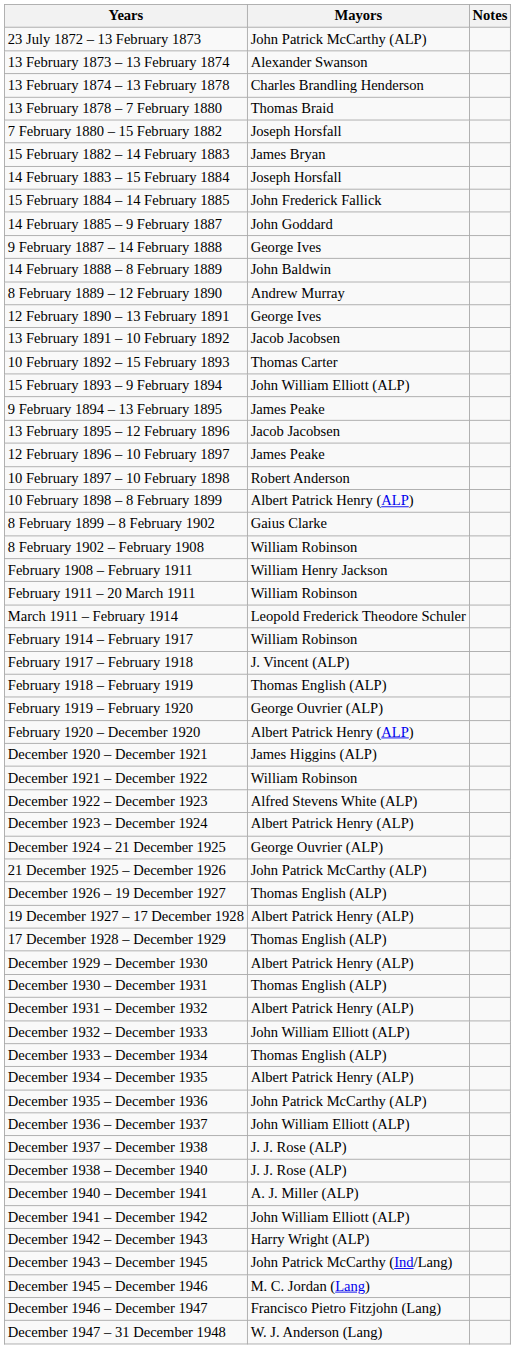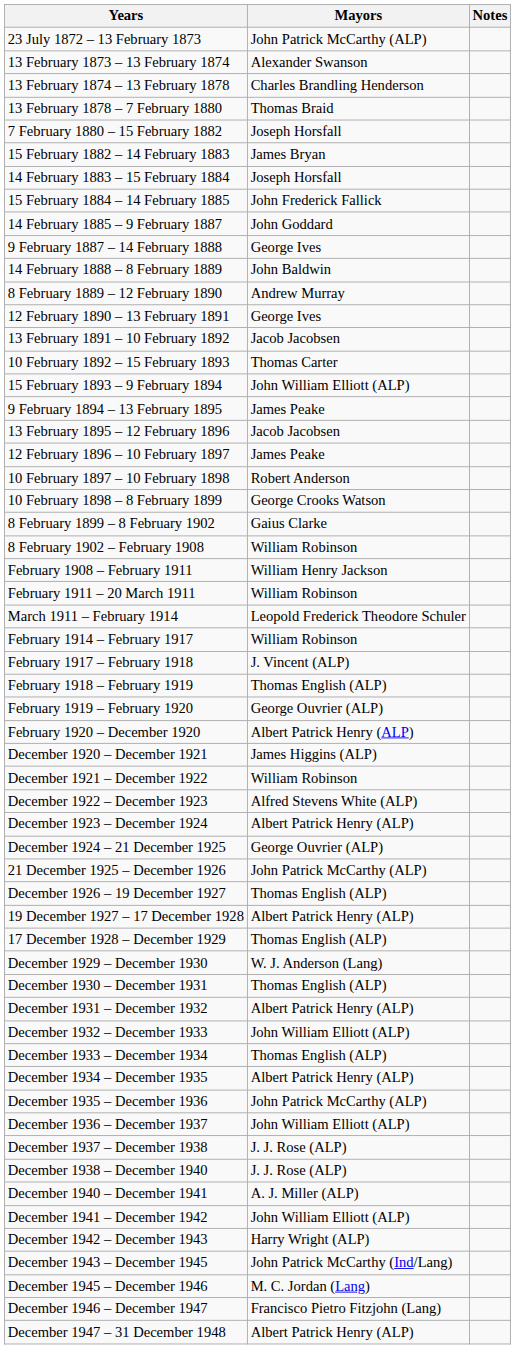 <table class="wikitable">
 <tr>
 <th>Years</th>
 <th>Mayors</th>
 <th>Notes</th>
 </tr>
 <tr>
 <td>23 July 1872 – 13 February 1873</td>
 <td>John Patrick McCarthy (ALP)</td>
 <td></td>
 </tr>
 <tr>
 <td>13 February 1873 – 13 February 1874</td>
 <td>Alexander Swanson</td>
 <td></td>
 </tr>
 <tr>
 <td>13 February 1874 – 13 February 1878</td>
 <td>Charles Brandling Henderson</td>
 <td></td>
 </tr>
 <tr>
 <td>13 February 1878 – 7 February 1880</td>
 <td>Thomas Braid</td>
 <td></td>
 </tr>
 <tr>
 <td>7 February 1880 – 15 February 1882</td>
 <td>Joseph Horsfall</td>
 <td></td>
 </tr>
 <tr>
 <td>15 February 1882 – 14 February 1883</td>
 <td>James Bryan</td>
 <td></td>
 </tr>
 <tr>
 <td>14 February 1883 – 15 February 1884</td>
 <td>Joseph Horsfall</td>
 <td></td>
 </tr>
 <tr>
 <td>15 February 1884 – 14 February 1885</td>
 <td>John Frederick Fallick</td>
 <td></td>
 </tr>
 <tr>
 <td>14 February 1885 – 9 February 1887</td>
 <td>John Goddard</td>
 <td></td>
 </tr>
 <tr>
 <td>9 February 1887 – 14 February 1888</td>
 <td>George Ives</td>
 <td></td>
 </tr>
 <tr>
 <td>14 February 1888 – 8 February 1889</td>
 <td>John Baldwin</td>
 <td></td>
 </tr>
 <tr>
 <td>8 February 1889 – 12 February 1890</td>
 <td>Andrew Murray</td>
 <td></td>
 </tr>
 <tr>
 <td>12 February 1890 – 13 February 1891</td>
 <td>George Ives</td>
 <td></td>
 </tr>
 <tr>
 <td>13 February 1891 – 10 February 1892</td>
 <td>Jacob Jacobsen</td>
 <td></td>
 </tr>
 <tr>
 <td>10 February 1892 – 15 February 1893</td>
 <td>Thomas Carter</td>
 <td></td>
 </tr>
 <tr>
 <td>15 February 1893 – 9 February 1894</td>
 <td>John William Elliott (ALP)</td>
 <td></td>
 </tr>
 <tr>
 <td>9 February 1894 – 13 February 1895</td>
 <td>James Peake</td>
 <td></td>
 </tr>
 <tr>
 <td>13 February 1895 – 12 February 1896</td>
 <td>Jacob Jacobsen</td>
 <td></td>
 </tr>
 <tr>
 <td>12 February 1896 – 10 February 1897</td>
 <td>James Peake</td>
 <td></td>
 </tr>
 <tr>
 <td>10 February 1897 – 10 February 1898</td>
 <td>Robert Anderson</td>
 <td></td>
 </tr>
 <tr>
 <td>10 February 1898 – 8 February 1899</td>
-<td>Albert Patrick Henry (<a href='#'>ALP</a>)</td>
+<td>George Crooks Watson</td>
 <td></td>
 </tr>
 <tr>
 <td>8 February 1899 – 8 February 1902</td>
 <td>Gaius Clarke</td>
 <td></td>
 </tr>
 <tr>
 <td>8 February 1902 – February 1908</td>
 <td>William Robinson</td>
 <td></td>
 </tr>
 <tr>
 <td>February 1908 – February 1911</td>
 <td>William Henry Jackson</td>
 <td></td>
 </tr>
 <tr>
 <td>February 1911 – 20 March 1911</td>
 <td>William Robinson</td>
 <td></td>
 </tr>
 <tr>
 <td>March 1911 – February 1914</td>
 <td>Leopold Frederick Theodore Schuler</td>
 <td></td>
 </tr>
 <tr>
 <td>February 1914 – February 1917</td>
 <td>William Robinson</td>
 <td></td>
 </tr>
 <tr>
 <td>February 1917 – February 1918</td>
 <td>J. Vincent (ALP)</td>
 <td></td>
 </tr>
 <tr>
 <td>February 1918 – February 1919</td>
 <td>Thomas English (ALP)</td>
 <td></td>
 </tr>
 <tr>
 <td>February 1919 – February 1920</td>
 <td>George Ouvrier (ALP)</td>
 <td></td>
 </tr>
 <tr>
 <td>February 1920 – December 1920</td>
 <td>Albert Patrick Henry (<a href='#'>ALP</a>)</td>
 <td></td>
 </tr>
 <tr>
 <td>December 1920 – December 1921</td>
 <td>James Higgins (ALP)</td>
 <td></td>
 </tr>
 <tr>
 <td>December 1921 – December 1922</td>
 <td>William Robinson</td>
 <td></td>
 </tr>
 <tr>
 <td>December 1922 – December 1923</td>
 <td>Alfred Stevens White (ALP)</td>
 <td></td>
 </tr>
 <tr>
 <td>December 1923 – December 1924</td>
 <td>Albert Patrick Henry (ALP)</td>
 <td></td>
 </tr>
 <tr>
 <td>December 1924 – 21 December 1925</td>
 <td>George Ouvrier (ALP)</td>
 <td></td>
 </tr>
 <tr>
 <td>21 December 1925 – December 1926</td>
 <td>John Patrick McCarthy (ALP)</td>
 <td></td>
 </tr>
 <tr>
 <td>December 1926 – 19 December 1927</td>
 <td>Thomas English (ALP)</td>
 <td></td>
 </tr>
 <tr>
 <td>19 December 1927 – 17 December 1928</td>
 <td>Albert Patrick Henry (ALP)</td>
 <td></td>
 </tr>
 <tr>
 <td>17 December 1928 – December 1929</td>
 <td>Thomas English (ALP)</td>
 <td></td>
 </tr>
 <tr>
 <td>December 1929 – December 1930</td>
-<td>Albert Patrick Henry (ALP)</td>
+<td>W. J. Anderson (Lang)</td>
 <td></td>
 </tr>
 <tr>
 <td>December 1930 – December 1931</td>
 <td>Thomas English (ALP)</td>
 <td></td>
 </tr>
 <tr>
 <td>December 1931 – December 1932</td>
 <td>Albert Patrick Henry (ALP)</td>
 <td></td>
 </tr>
 <tr>
 <td>December 1932 – December 1933</td>
 <td>John William Elliott (ALP)</td>
 <td></td>
 </tr>
 <tr>
 <td>December 1933 – December 1934</td>
 <td>Thomas English (ALP)</td>
 <td></td>
 </tr>
 <tr>
 <td>December 1934 – December 1935</td>
 <td>Albert Patrick Henry (ALP)</td>
 <td></td>
 </tr>
 <tr>
 <td>December 1935 – December 1936</td>
 <td>John Patrick McCarthy (ALP)</td>
 <td></td>
 </tr>
 <tr>
 <td>December 1936 – December 1937</td>
 <td>John William Elliott (ALP)</td>
 <td></td>
 </tr>
 <tr>
 <td>December 1937 – December 1938</td>
 <td>J. J. Rose (ALP)</td>
 <td></td>
 </tr>
 <tr>
 <td>December 1938 – December 1940</td>
 <td>J. J. Rose (ALP)</td>
 <td></td>
 </tr>
 <tr>
 <td>December 1940 – December 1941</td>
 <td>A. J. Miller (ALP)</td>
 <td></td>
 </tr>
 <tr>
 <td>December 1941 – December 1942</td>
 <td>John William Elliott (ALP)</td>
 <td></td>
 </tr>
 <tr>
 <td>December 1942 – December 1943</td>
 <td>Harry Wright (ALP)</td>
 <td></td>
 </tr>
 <tr>
 <td>December 1943 – December 1945</td>
 <td>John Patrick McCarthy (<a href='#'>Ind</a>/Lang)</td>
 <td></td>
 </tr>
 <tr>
 <td>December 1945 – December 1946</td>
 <td>M. C. Jordan (<a href='#'>Lang</a>)</td>
 <td></td>
 </tr>
 <tr>
 <td>December 1946 – December 1947</td>
 <td>Francisco Pietro Fitzjohn (Lang)</td>
 <td></td>
 </tr>
 <tr>
 <td>December 1947 – 31 December 1948</td>
-<td>W. J. Anderson (Lang)</td>
+<td>Albert Patrick Henry (ALP)</td>
 <td></td>
 </tr>
 </table>
